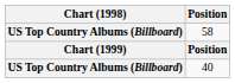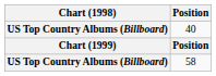 <table class="wikitable plainrowheaders" style="text-align:center">
 <tr>
 <th scope="col">Chart (1998)</th>
 <th scope="col">Position</th>
 </tr>
 <tr>
 <th scope="row">US Top Country Albums (<em>Billboard</em>)</th>
-<td>58</td>
+<td>40</td>
 </tr>
 <tr>
 <th scope="col">Chart (1999)</th>
 <th scope="col">Position</th>
 </tr>
 <tr>
 <th scope="row">US Top Country Albums (<em>Billboard</em>)</th>
-<td>40</td>
+<td>58</td>
 </tr>
 </table>
